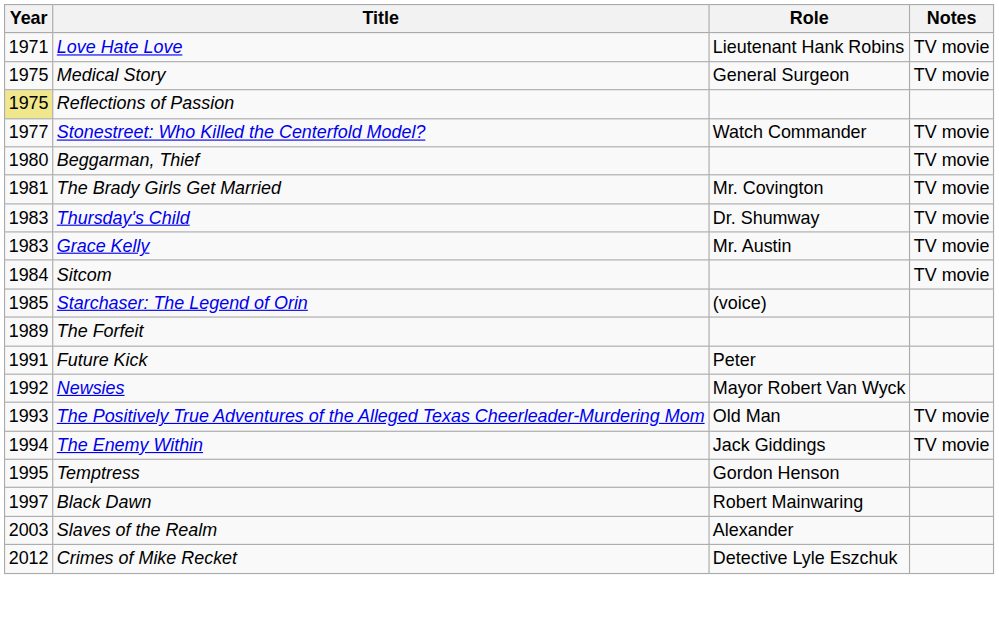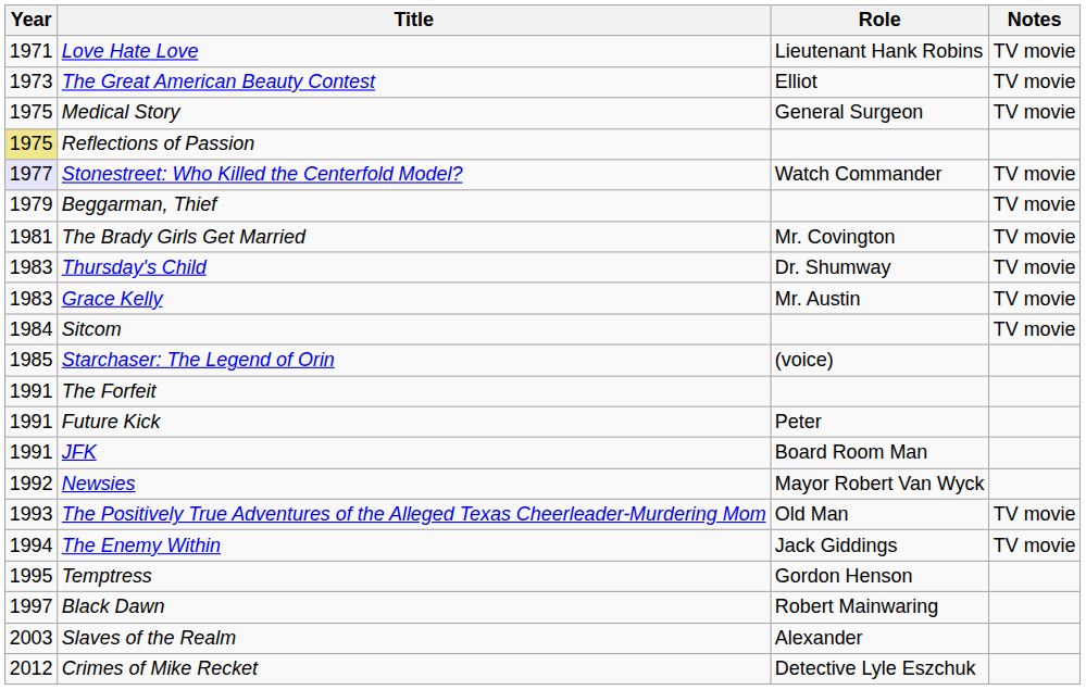 <table class="wikitable">
 <tr>
 <th>Year</th>
 <th>Title</th>
 <th>Role</th>
 <th>Notes</th>
 </tr>
 <tr>
 <td>1971</td>
 <td><em><a href='#'>Love Hate Love</a></em></td>
 <td>Lieutenant Hank Robins</td>
+<td>TV movie</td>
+</tr>
+<tr>
+<td>1973</td>
+<td><em><a href='#'>The Great American Beauty Contest</a></em></td>
+<td>Elliot</td>
 <td>TV movie</td>
 </tr>
 <tr>
 <td>1975</td>
 <td><em>Medical Story</em></td>
 <td>General Surgeon</td>
 <td>TV movie</td>
 </tr>
 <tr>
 <td style="background: khaki;">1975</td>
 <td><em>Reflections of Passion</em></td>
 <td></td>
 <td></td>
 </tr>
 <tr>
-<td>1977</td>
+<td style="background: lavender;">1977</td>
 <td><em><a href='#'>Stonestreet: Who Killed the Centerfold Model?</a></em></td>
 <td>Watch Commander</td>
 <td>TV movie</td>
 </tr>
 <tr>
-<td>1980</td>
+<td>1979</td>
 <td><em>Beggarman, Thief</em></td>
 <td></td>
 <td>TV movie</td>
 </tr>
 <tr>
 <td>1981</td>
 <td><em>The Brady Girls Get Married</em></td>
 <td>Mr. Covington</td>
 <td>TV movie</td>
 </tr>
 <tr>
 <td>1983</td>
 <td><em><a href='#'>Thursday's Child</a></em></td>
 <td>Dr. Shumway</td>
 <td>TV movie</td>
 </tr>
 <tr>
 <td>1983</td>
 <td><em><a href='#'>Grace Kelly</a></em></td>
 <td>Mr. Austin</td>
 <td>TV movie</td>
 </tr>
 <tr>
 <td>1984</td>
 <td><em>Sitcom</em></td>
 <td></td>
 <td>TV movie</td>
 </tr>
 <tr>
 <td>1985</td>
 <td><em><a href='#'>Starchaser: The Legend of Orin</a></em></td>
 <td>(voice)</td>
 <td></td>
 </tr>
 <tr>
-<td>1989</td>
+<td>1991</td>
 <td><em>The Forfeit</em></td>
 <td></td>
 <td></td>
 </tr>
 <tr>
 <td>1991</td>
 <td><em>Future Kick</em></td>
 <td>Peter</td>
+<td></td>
+</tr>
+<tr>
+<td>1991</td>
+<td><em><a href='#'>JFK</a></em></td>
+<td>Board Room Man</td>
 <td></td>
 </tr>
 <tr>
 <td>1992</td>
 <td><em><a href='#'>Newsies</a></em></td>
 <td>Mayor Robert Van Wyck</td>
 <td></td>
 </tr>
 <tr>
 <td>1993</td>
 <td><em><a href='#'>The Positively True Adventures of the Alleged Texas Cheerleader-Murdering Mom</a></em></td>
 <td>Old Man</td>
 <td>TV movie</td>
 </tr>
 <tr>
 <td>1994</td>
 <td><em><a href='#'>The Enemy Within</a></em></td>
 <td>Jack Giddings</td>
 <td>TV movie</td>
 </tr>
 <tr>
 <td>1995</td>
 <td><em>Temptress</em></td>
 <td>Gordon Henson</td>
 <td></td>
 </tr>
 <tr>
 <td>1997</td>
 <td><em>Black Dawn</em></td>
 <td>Robert Mainwaring</td>
 <td></td>
 </tr>
 <tr>
 <td>2003</td>
 <td><em>Slaves of the Realm</em></td>
 <td>Alexander</td>
 <td></td>
 </tr>
 <tr>
 <td>2012</td>
 <td><em>Crimes of Mike Recket</em></td>
 <td>Detective Lyle Eszchuk</td>
 <td></td>
 </tr>
 </table>
